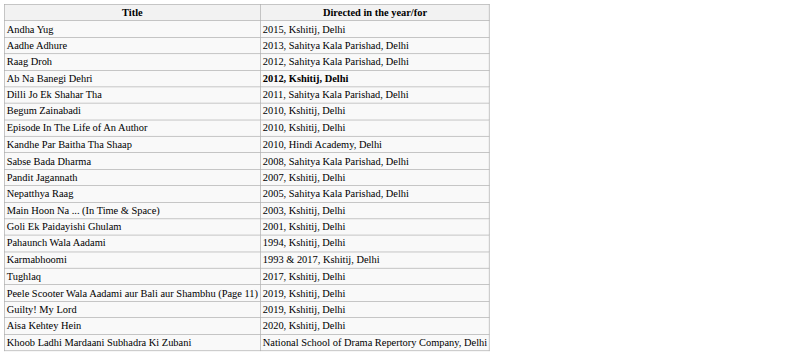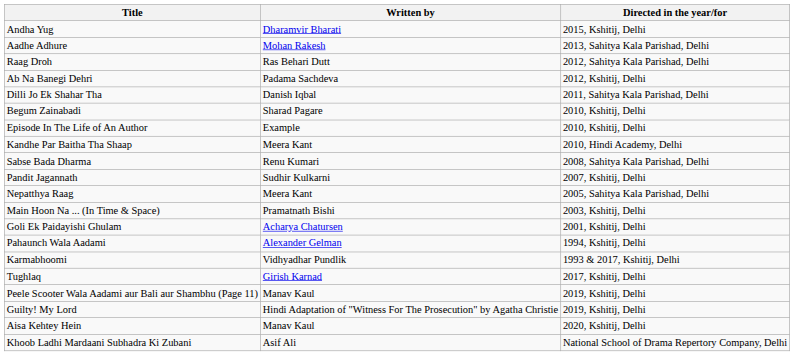 <table class="wikitable sortable">
 <tr>
 <th>Title</th>
+<th>Written by</th>
 <th>Directed in the year/for</th>
 </tr>
 <tr>
 <td>Andha Yug</td>
+<td><a href='#'>Dharamvir Bharati</a></td>
 <td>2015, Kshitij, Delhi</td>
 </tr>
 <tr>
 <td>Aadhe Adhure</td>
+<td><a href='#'>Mohan Rakesh</a></td>
 <td>2013, Sahitya Kala Parishad, Delhi</td>
 </tr>
 <tr>
 <td>Raag Droh</td>
+<td>Ras Behari Dutt</td>
 <td>2012, Sahitya Kala Parishad, Delhi</td>
 </tr>
 <tr>
 <td>Ab Na Banegi Dehri</td>
-<td><strong>2012, Kshitij, Delhi</strong></td>
+<td>Padama Sachdeva</td>
+<td>2012, Kshitij, Delhi</td>
 </tr>
 <tr>
 <td>Dilli Jo Ek Shahar Tha</td>
+<td>Danish Iqbal</td>
 <td>2011, Sahitya Kala Parishad, Delhi</td>
 </tr>
 <tr>
 <td>Begum Zainabadi</td>
+<td>Sharad Pagare</td>
 <td>2010, Kshitij, Delhi</td>
 </tr>
 <tr>
 <td>Episode In The Life of An Author</td>
+<td>Example</td>
 <td>2010, Kshitij, Delhi</td>
 </tr>
 <tr>
 <td>Kandhe Par Baitha Tha Shaap</td>
+<td>Meera Kant</td>
 <td>2010, Hindi Academy, Delhi</td>
 </tr>
 <tr>
 <td>Sabse Bada Dharma</td>
+<td>Renu Kumari</td>
 <td>2008, Sahitya Kala Parishad, Delhi</td>
 </tr>
 <tr>
 <td>Pandit Jagannath</td>
+<td>Sudhir Kulkarni</td>
 <td>2007, Kshitij, Delhi</td>
 </tr>
 <tr>
 <td>Nepatthya Raag</td>
+<td>Meera Kant</td>
 <td>2005, Sahitya Kala Parishad, Delhi</td>
 </tr>
 <tr>
 <td>Main Hoon Na ... (In Time & Space)</td>
+<td>Pramatnath Bishi</td>
 <td>2003, Kshitij, Delhi</td>
 </tr>
 <tr>
 <td>Goli Ek Paidayishi Ghulam</td>
+<td><a href='#'>Acharya Chatursen</a></td>
 <td>2001, Kshitij, Delhi</td>
 </tr>
 <tr>
 <td>Pahaunch Wala Aadami</td>
+<td><a href='#'>Alexander Gelman</a></td>
 <td>1994, Kshitij, Delhi</td>
 </tr>
 <tr>
 <td>Karmabhoomi</td>
+<td>Vidhyadhar Pundlik</td>
 <td>1993 & 2017, Kshitij, Delhi</td>
 </tr>
 <tr>
 <td>Tughlaq </td>
+<td><a href='#'>Girish Karnad</a></td>
 <td>2017, Kshitij, Delhi</td>
 </tr>
 <tr>
 <td>Peele Scooter Wala Aadami aur Bali aur Shambhu (Page 11) </td>
+<td>Manav Kaul</td>
 <td>2019, Kshitij, Delhi</td>
 </tr>
 <tr>
 <td>Guilty! My Lord</td>
+<td>Hindi Adaptation of "Witness For The Prosecution" by Agatha Christie</td>
 <td>2019, Kshitij, Delhi</td>
 </tr>
 <tr>
 <td>Aisa Kehtey Hein</td>
+<td>Manav Kaul</td>
 <td>2020, Kshitij, Delhi</td>
 </tr>
 <tr>
 <td>Khoob Ladhi Mardaani Subhadra Ki Zubani</td>
+<td>Asif Ali</td>
 <td>National School of Drama Repertory Company, Delhi</td>
 </tr>
 </table>
